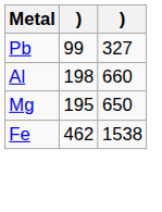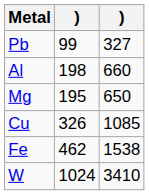 <table class="wikitable">
 <tr>
 <th>Metal</th>
 <th>)</th>
 <th>)</th>
 </tr>
 <tr>
 <td><a href='#'>Pb</a></td>
 <td>99</td>
 <td>327</td>
 </tr>
 <tr>
 <td><a href='#'>Al</a></td>
 <td>198</td>
 <td>660</td>
 </tr>
 <tr>
 <td><a href='#'>Mg</a></td>
 <td>195</td>
 <td>650</td>
 </tr>
 <tr>
+<td><a href='#'>Cu</a></td>
+<td>326</td>
+<td>1085</td>
+</tr>
+<tr>
 <td><a href='#'>Fe</a></td>
 <td>462</td>
 <td>1538</td>
 </tr>
+<tr>
+<td><a href='#'>W</a></td>
+<td>1024</td>
+<td>3410</td>
+</tr>
 </table>
